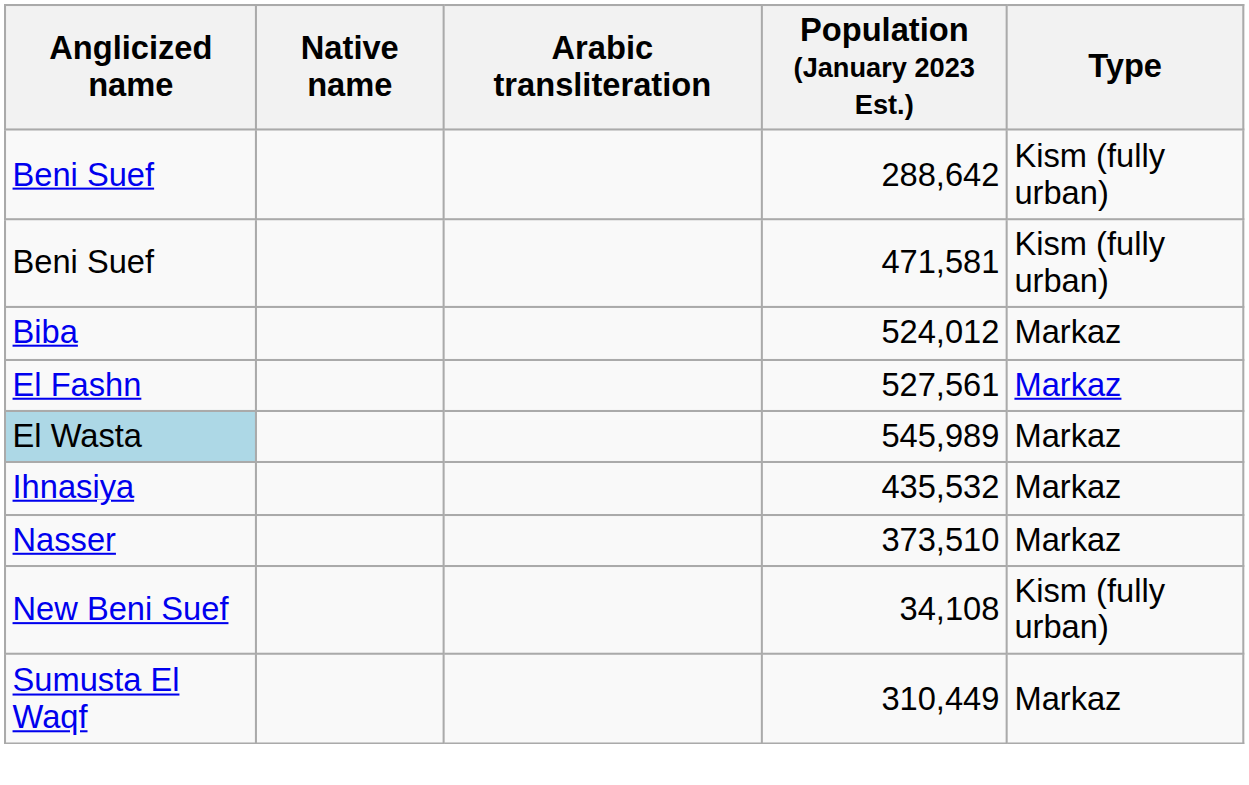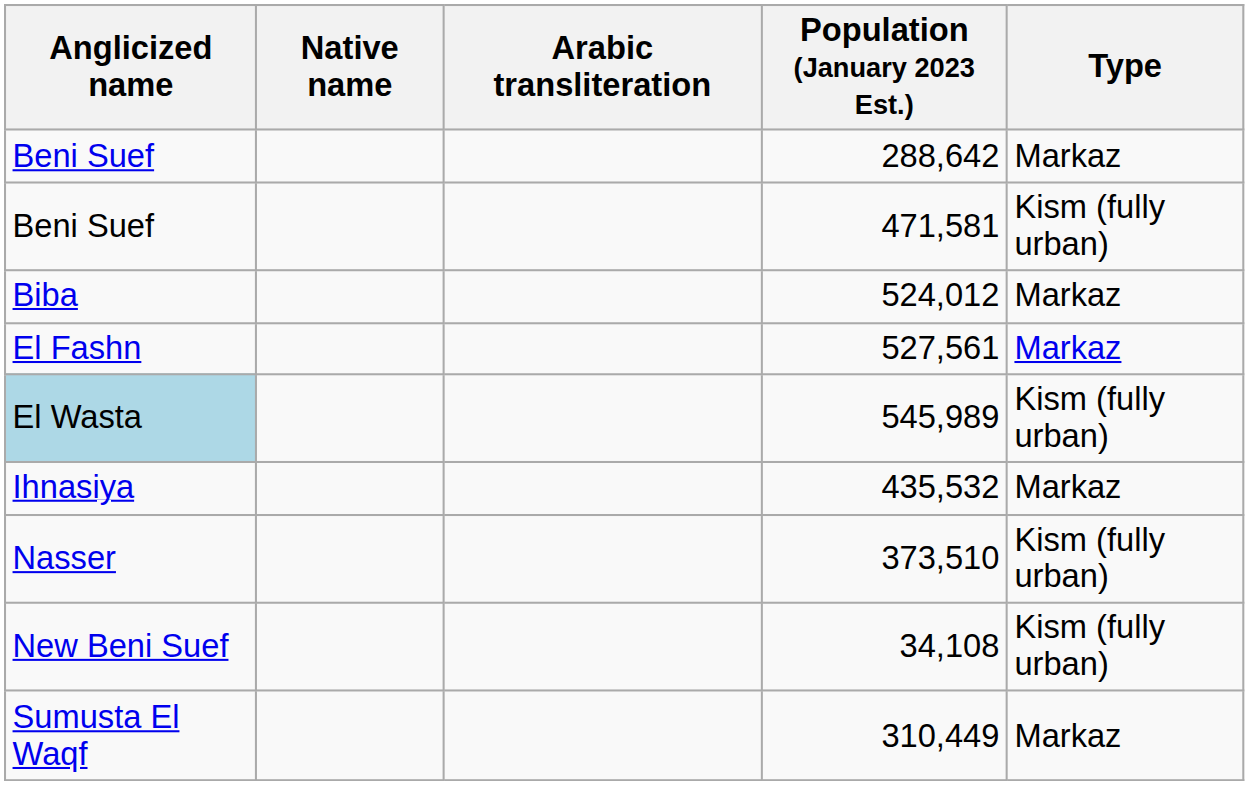 <table class="sortable wikitable plainrowheaders">
 <tr>
 <th>Anglicized name</th>
 <th>Native name</th>
 <th>Arabic transliteration</th>
 <th>Population<br><small>(January 2023 Est.)</small></th>
 <th>Type</th>
 </tr>
 <tr>
 <td><a href='#'>Beni Suef</a></td>
 <td style="text-align:right;"></td>
 <td></td>
 <td style="text-align:right;">288,642</td>
-<td>Kism (fully urban)</td>
+<td>Markaz</td>
 </tr>
 <tr>
 <td>Beni Suef</td>
 <td style="text-align:right;"></td>
 <td></td>
 <td style="text-align:right;">471,581</td>
 <td>Kism (fully urban)</td>
 </tr>
 <tr>
 <td><a href='#'>Biba</a></td>
 <td style="text-align:right;"></td>
 <td></td>
 <td style="text-align:right;">524,012</td>
 <td>Markaz</td>
 </tr>
 <tr>
 <td><a href='#'>El Fashn</a></td>
 <td style="text-align:right;"></td>
 <td></td>
 <td style="text-align:right;">527,561</td>
 <td><a href='#'>Markaz</a></td>
 </tr>
 <tr>
 <td style="background: lightblue;">El Wasta</td>
 <td style="text-align:right;"></td>
 <td></td>
 <td style="text-align:right;">545,989</td>
-<td>Markaz</td>
+<td>Kism (fully urban)</td>
 </tr>
 <tr>
 <td><a href='#'>Ihnasiya</a></td>
 <td style="text-align:right;"></td>
 <td></td>
 <td style="text-align:right;">435,532</td>
 <td>Markaz</td>
 </tr>
 <tr>
 <td><a href='#'>Nasser</a></td>
 <td style="text-align:right;"></td>
 <td></td>
 <td style="text-align:right;">373,510</td>
-<td>Markaz</td>
+<td>Kism (fully urban)</td>
 </tr>
 <tr>
 <td><a href='#'>New Beni Suef</a></td>
 <td style="text-align:right;"></td>
 <td></td>
 <td style="text-align:right;">34,108</td>
 <td>Kism (fully urban)</td>
 </tr>
 <tr>
 <td><a href='#'>Sumusta El Waqf</a></td>
 <td style="text-align:right;"></td>
 <td></td>
 <td style="text-align:right;">310,449</td>
 <td>Markaz</td>
 </tr>
 </table>
